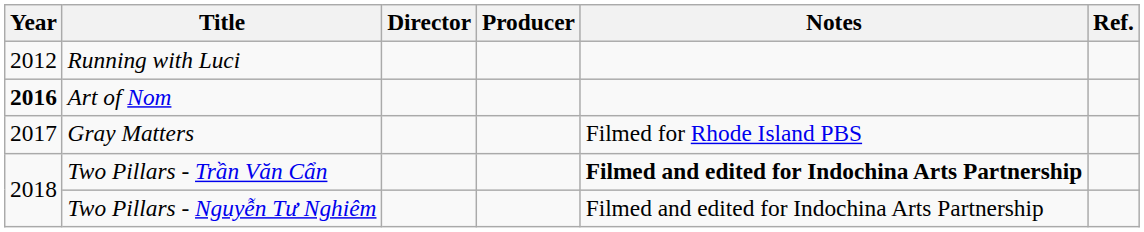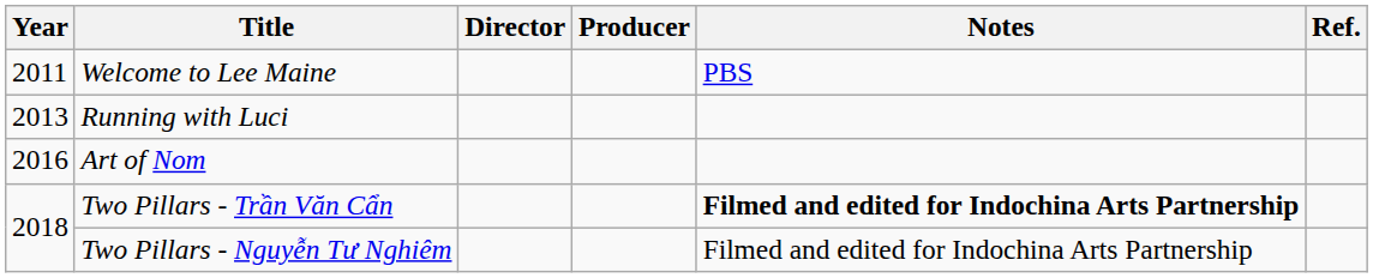 <table class="wikitable">
 <tr>
 <th>Year</th>
 <th>Title</th>
 <th>Director</th>
 <th>Producer</th>
 <th>Notes</th>
 <th>Ref.</th>
 </tr>
 <tr>
-<td>2012</td>
+<td>2011</td>
+<td><em>Welcome to Lee Maine</em></td>
+<td></td>
+<td></td>
+<td><a href='#'>PBS</a></td>
+<td></td>
+</tr>
+<tr>
+<td>2013</td>
 <td><em>Running with Luci</em></td>
 <td></td>
 <td></td>
 <td></td>
 <td></td>
 </tr>
 <tr>
-<td><strong>2016</strong></td>
+<td>2016</td>
 <td><em>Art of <a href='#'>Nom</a></em></td>
 <td></td>
 <td></td>
 <td></td>
-<td></td>
-</tr>
-<tr>
-<td>2017</td>
-<td><em>Gray Matters</em></td>
-<td></td>
-<td></td>
-<td>Filmed for <a href='#'>Rhode Island PBS</a></td>
 <td></td>
 </tr>
 <tr>
 <td rowspan=2>2018</td>
 <td><em>Two Pillars - <a href='#'>Trần Văn Cẩn</a></em></td>
 <td></td>
 <td></td>
 <td><strong>Filmed and edited for Indochina Arts Partnership</strong></td>
 <td></td>
 </tr>
 <tr>
 <td><em>Two Pillars - <a href='#'>Nguyễn Tư Nghiêm</a></em></td>
 <td></td>
 <td></td>
 <td>Filmed and edited for Indochina Arts Partnership</td>
 <td></td>
 </tr>
 </table>
